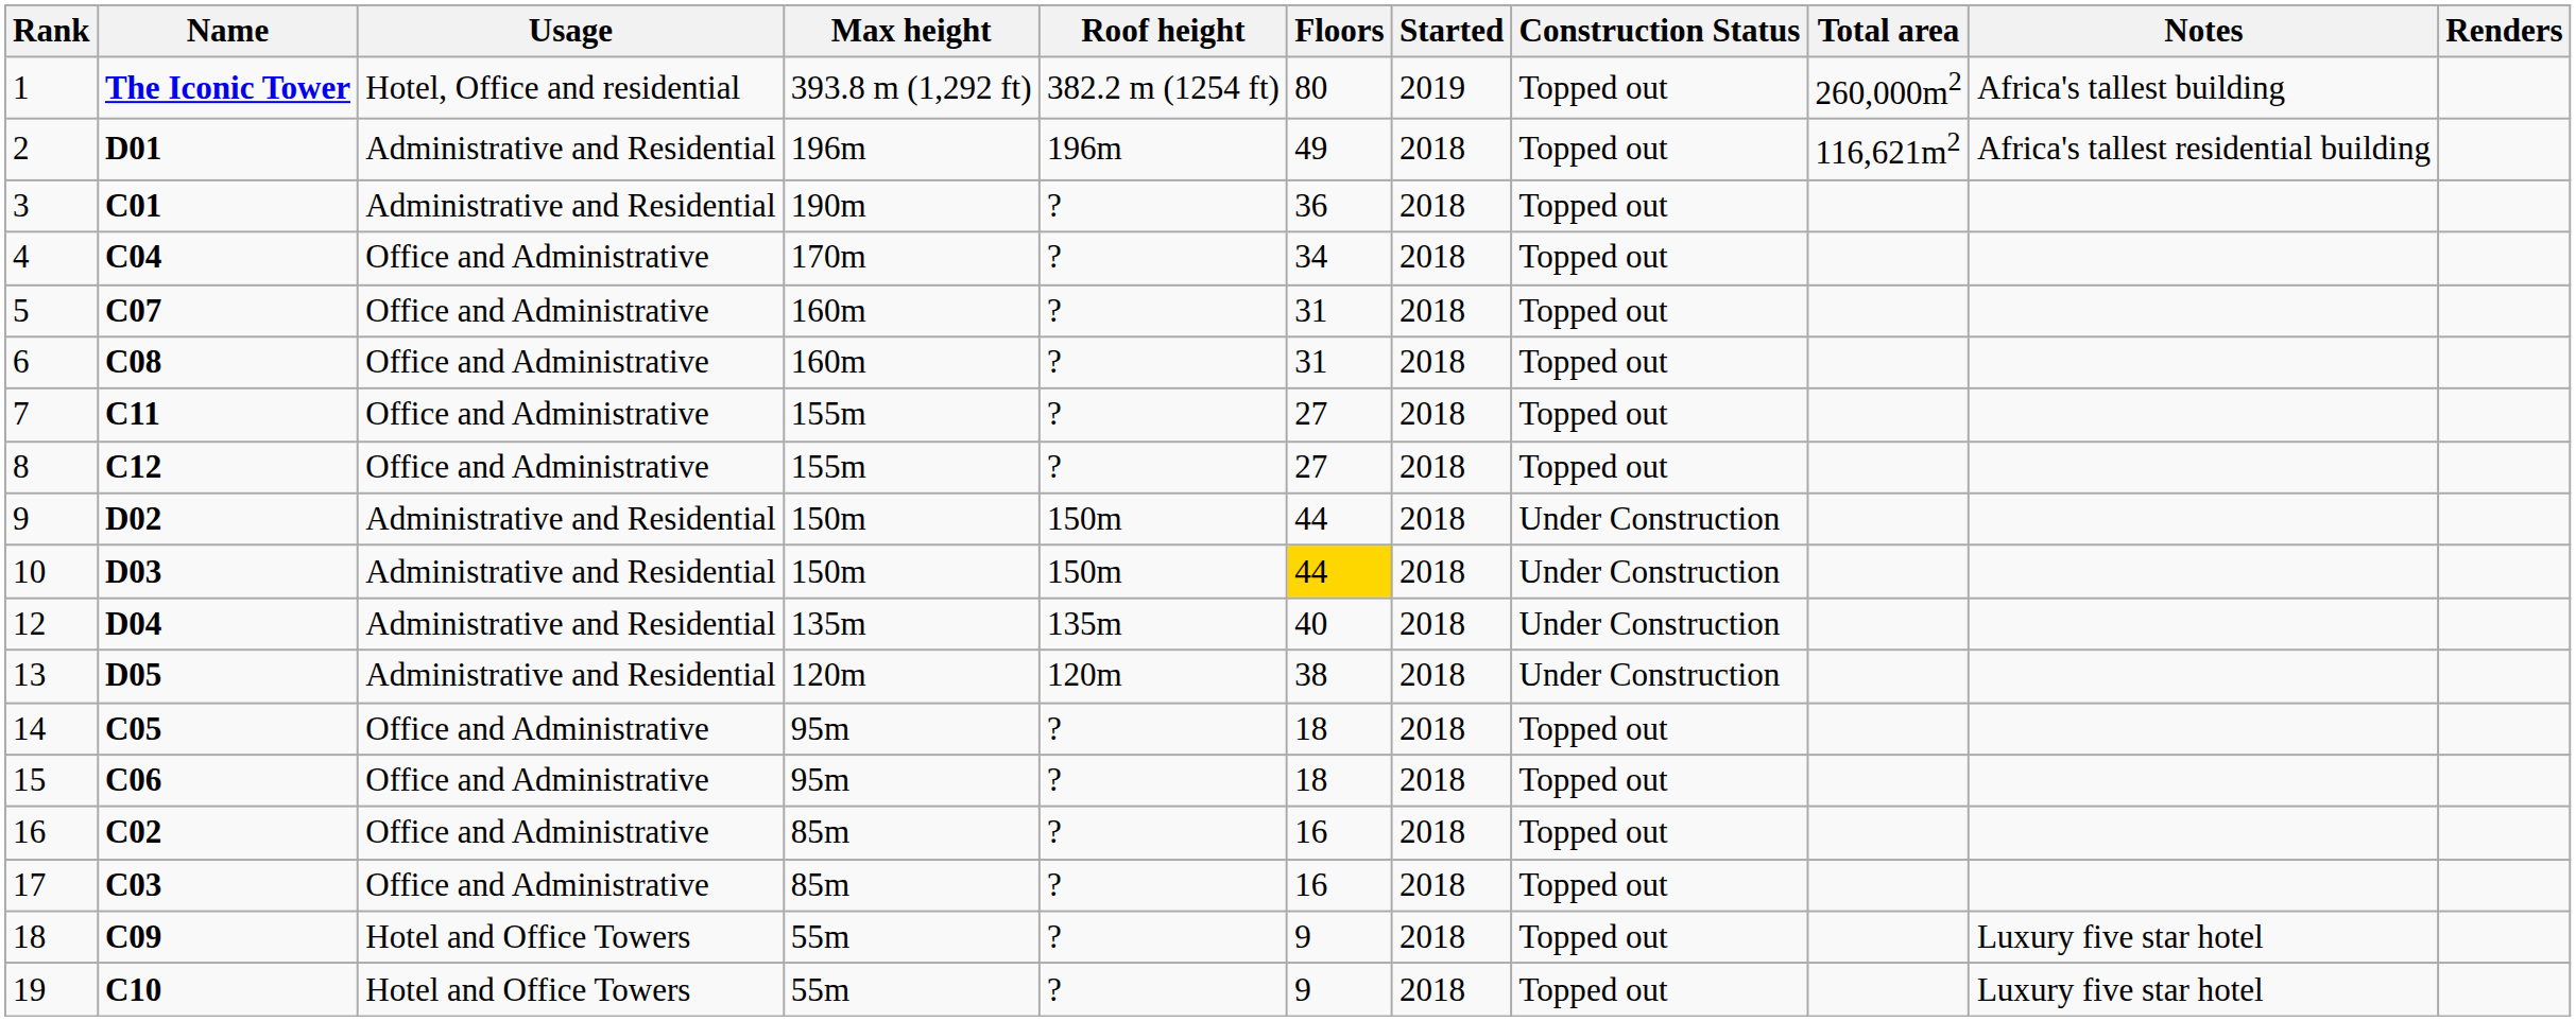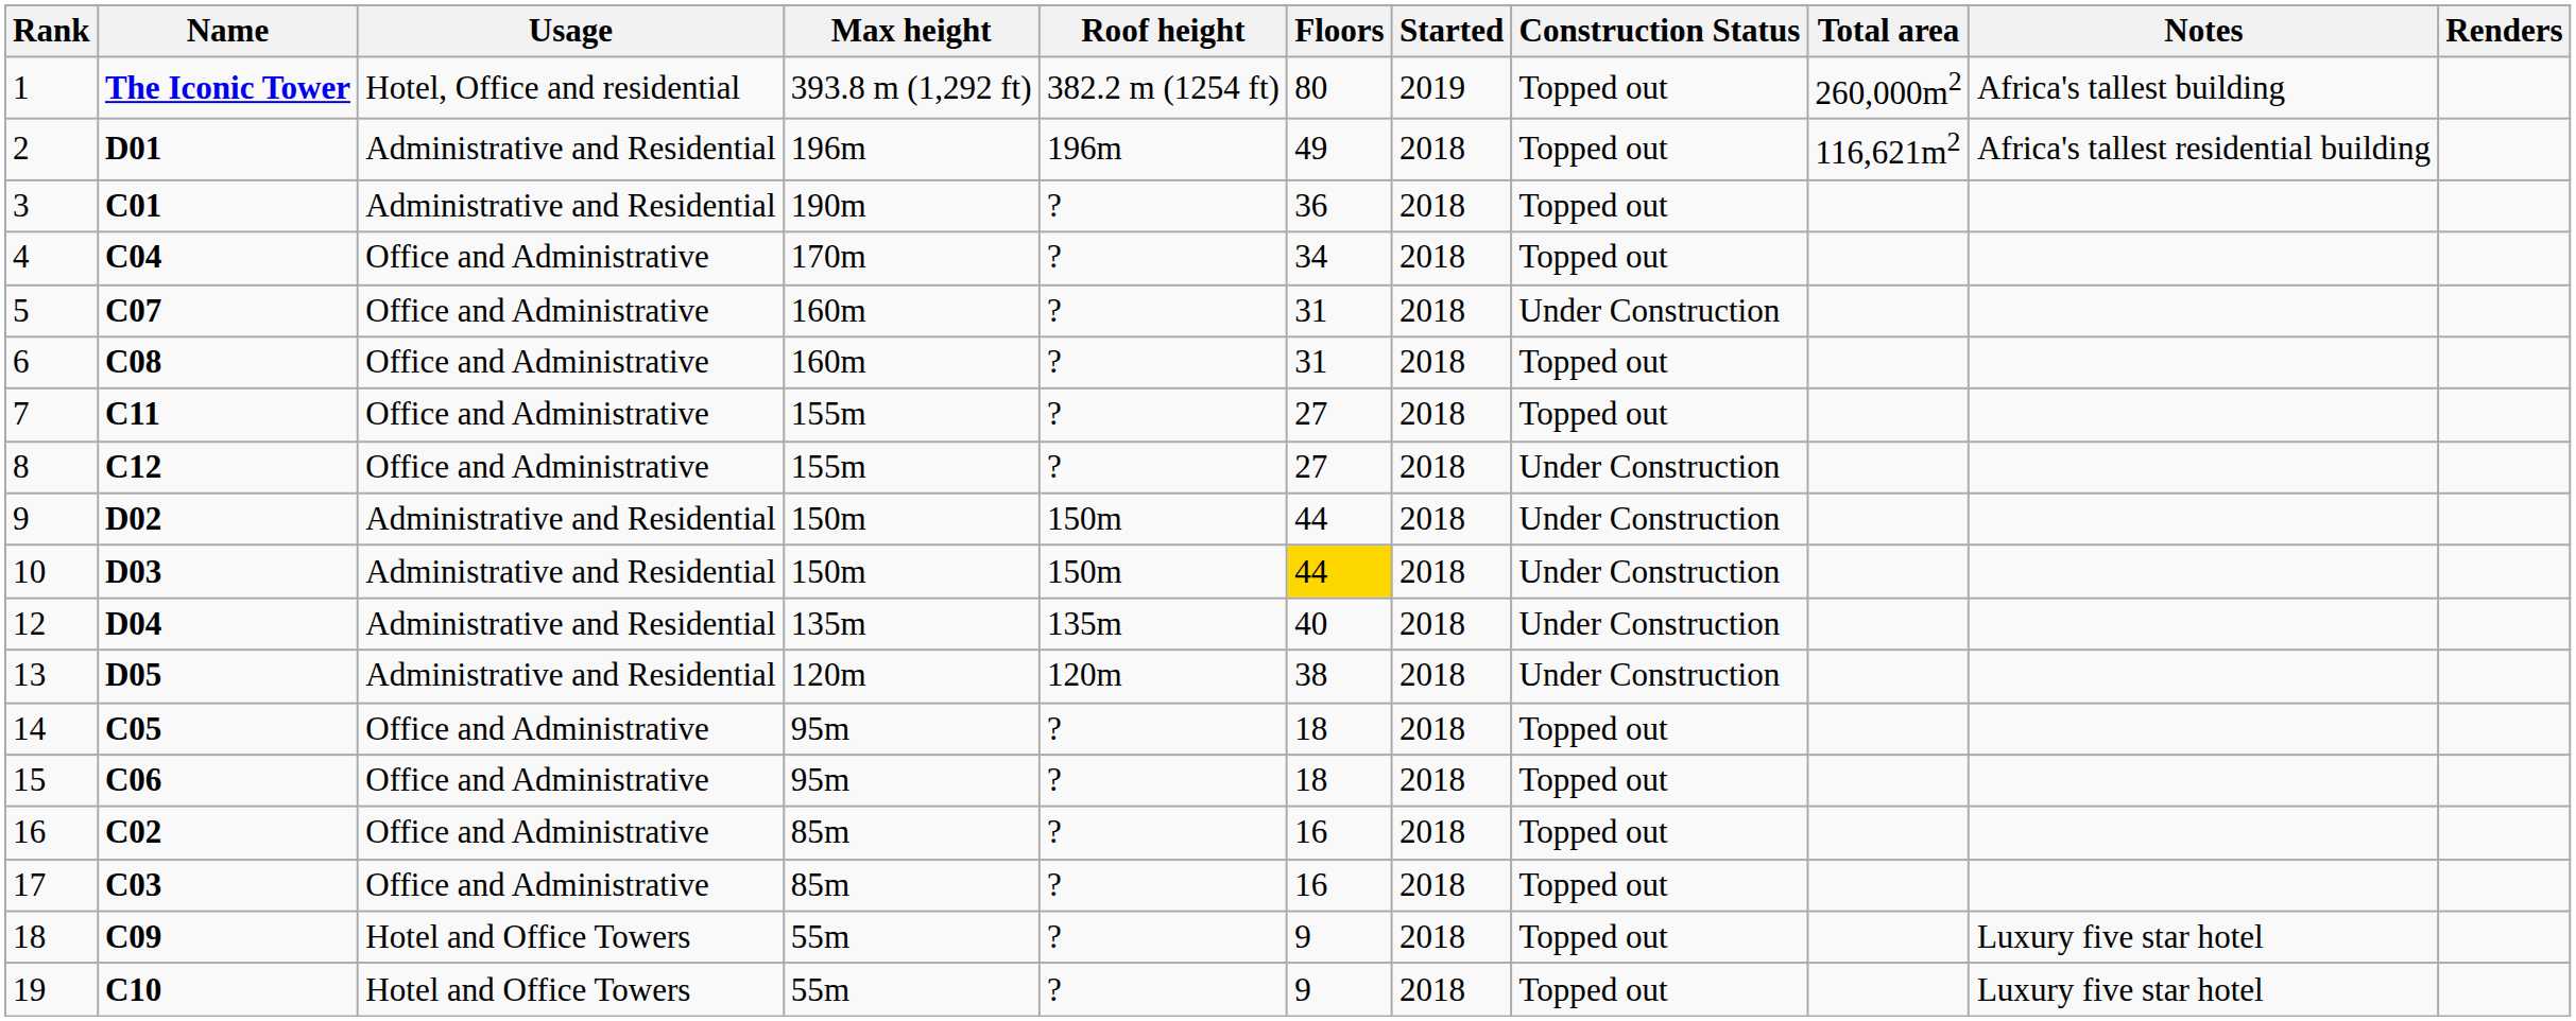 <table class="wikitable sortable">
 <tr>
 <th>Rank</th>
 <th>Name</th>
 <th>Usage</th>
 <th>Max height</th>
 <th>Roof height</th>
 <th>Floors</th>
 <th>Started</th>
 <th>Construction Status</th>
 <th>Total area</th>
 <th>Notes</th>
 <th>Renders</th>
 </tr>
 <tr>
 <td>1</td>
 <td><a href='#'><strong>The Iconic Tower</strong></a>  </td>
 <td>Hotel, Office and residential</td>
 <td>393.8 m (1,292 ft)</td>
 <td>382.2 m (1254 ft)</td>
 <td>80</td>
 <td>2019</td>
 <td>Topped out</td>
 <td>260,000m<sup>2</sup></td>
 <td>Africa's tallest building</td>
 <td></td>
 </tr>
 <tr>
 <td>2</td>
 <td><strong>D01</strong> </td>
 <td>Administrative and Residential</td>
 <td>196m</td>
 <td>196m</td>
 <td>49</td>
 <td>2018</td>
 <td>Topped out</td>
 <td>116,621m<sup>2</sup></td>
 <td>Africa's tallest residential building </td>
 <td></td>
 </tr>
 <tr>
 <td>3</td>
 <td><strong>C01</strong></td>
 <td>Administrative and Residential</td>
 <td>190m</td>
 <td>?</td>
 <td>36</td>
 <td>2018</td>
 <td>Topped out</td>
 <td></td>
 <td></td>
 <td></td>
 </tr>
 <tr>
 <td>4</td>
 <td><strong>C04</strong></td>
 <td>Office and Administrative</td>
 <td>170m</td>
 <td>?</td>
 <td>34</td>
 <td>2018</td>
 <td>Topped out</td>
 <td></td>
 <td></td>
 <td></td>
 </tr>
 <tr>
 <td>5</td>
 <td><strong>C07</strong> </td>
 <td>Office and Administrative</td>
 <td>160m</td>
 <td>?</td>
 <td>31</td>
 <td>2018</td>
-<td>Topped out</td>
+<td>Under Construction</td>
 <td></td>
 <td></td>
 <td></td>
 </tr>
 <tr>
 <td>6</td>
 <td><strong>C08</strong> </td>
 <td>Office and Administrative</td>
 <td>160m</td>
 <td>?</td>
 <td>31</td>
 <td>2018</td>
 <td>Topped out</td>
 <td></td>
 <td></td>
 <td></td>
 </tr>
 <tr>
 <td>7</td>
 <td><strong>C11</strong></td>
 <td>Office and Administrative</td>
 <td>155m</td>
 <td>?</td>
 <td>27</td>
 <td>2018</td>
 <td>Topped out</td>
 <td></td>
 <td></td>
 <td></td>
 </tr>
 <tr>
 <td>8</td>
 <td><strong>C12</strong></td>
 <td>Office and Administrative</td>
 <td>155m</td>
 <td>?</td>
 <td>27</td>
 <td>2018</td>
-<td>Topped out</td>
+<td>Under Construction</td>
 <td></td>
 <td></td>
 <td></td>
 </tr>
 <tr>
 <td>9</td>
 <td><strong>D02</strong></td>
 <td>Administrative and Residential</td>
 <td>150m</td>
 <td>150m</td>
 <td>44</td>
 <td>2018</td>
 <td>Under Construction</td>
 <td></td>
 <td></td>
 <td></td>
 </tr>
 <tr>
 <td>10</td>
 <td><strong>D03</strong></td>
 <td>Administrative and Residential</td>
 <td>150m</td>
 <td>150m</td>
 <td style="background: gold;">44</td>
 <td>2018</td>
 <td>Under Construction</td>
 <td></td>
 <td></td>
 <td></td>
 </tr>
 <tr>
 <td>12</td>
 <td><strong>D04</strong></td>
 <td>Administrative and Residential</td>
 <td>135m</td>
 <td>135m</td>
 <td>40</td>
 <td>2018</td>
 <td>Under Construction</td>
 <td></td>
 <td></td>
 <td></td>
 </tr>
 <tr>
 <td>13</td>
 <td><strong>D05</strong></td>
 <td>Administrative and Residential</td>
 <td>120m</td>
 <td>120m</td>
 <td>38</td>
 <td>2018</td>
 <td>Under Construction</td>
 <td></td>
 <td></td>
 </tr>
 <tr>
 <td>14</td>
 <td><strong>C05</strong></td>
 <td>Office and Administrative</td>
 <td>95m</td>
 <td>?</td>
 <td>18</td>
 <td>2018</td>
 <td>Topped out</td>
 <td></td>
 <td></td>
 <td></td>
 </tr>
 <tr>
 <td>15</td>
 <td><strong>C06</strong></td>
 <td>Office and Administrative</td>
 <td>95m</td>
 <td>?</td>
 <td>18</td>
 <td>2018</td>
 <td>Topped out</td>
 <td></td>
 <td></td>
 <td></td>
 </tr>
 <tr>
 <td>16</td>
 <td><strong>C02</strong></td>
 <td>Office and Administrative</td>
 <td>85m</td>
 <td>?</td>
 <td>16</td>
 <td>2018</td>
 <td>Topped out</td>
 <td></td>
 <td></td>
 <td></td>
 </tr>
 <tr>
 <td>17</td>
 <td><strong>C03</strong></td>
 <td>Office and Administrative</td>
 <td>85m</td>
 <td>?</td>
 <td>16</td>
 <td>2018</td>
 <td>Topped out</td>
 <td></td>
 <td></td>
 <td></td>
 </tr>
 <tr>
 <td>18</td>
 <td><strong>C09</strong></td>
 <td>Hotel and Office Towers</td>
 <td>55m</td>
 <td>?</td>
 <td>9</td>
 <td>2018</td>
 <td>Topped out</td>
 <td></td>
 <td>Luxury five star hotel</td>
 <td></td>
 </tr>
 <tr>
 <td>19</td>
 <td><strong>C10</strong></td>
 <td>Hotel and Office Towers</td>
 <td>55m</td>
 <td>?</td>
 <td>9</td>
 <td>2018</td>
 <td>Topped out</td>
 <td></td>
 <td>Luxury five star hotel</td>
 <td></td>
 </tr>
 </table>
